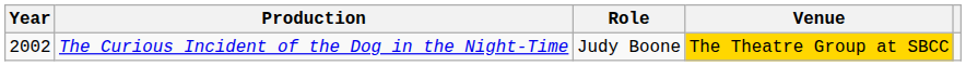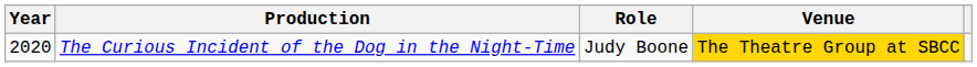 <table class="wikitable sortable">
 <tr>
 <th>Year</th>
 <th>Production</th>
 <th>Role</th>
 <th>Venue</th>
 <th rowspan="1" style="text-align: center;" class="unsortable"></th>
 </tr>
 <tr>
-<td>2002</td>
+<td>2020</td>
 <td><em><a href='#'>The Curious Incident of the Dog in the Night-Time</a></em></td>
 <td>Judy Boone</td>
 <td style="background: gold;">The Theatre Group at SBCC</td>
 <td style="text-align: center;"></td>
 </tr>
 </table>
